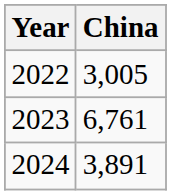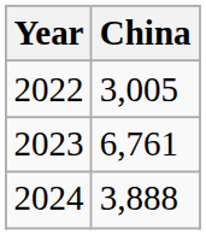 <table class="wikitable">
 <tr>
 <th>Year</th>
 <th>China</th>
 </tr>
 <tr>
 <td>2022</td>
 <td>3,005</td>
 </tr>
 <tr>
 <td>2023</td>
 <td>6,761</td>
 </tr>
 <tr>
 <td>2024</td>
-<td>3,891</td>
+<td>3,888</td>
 </tr>
 </table>
